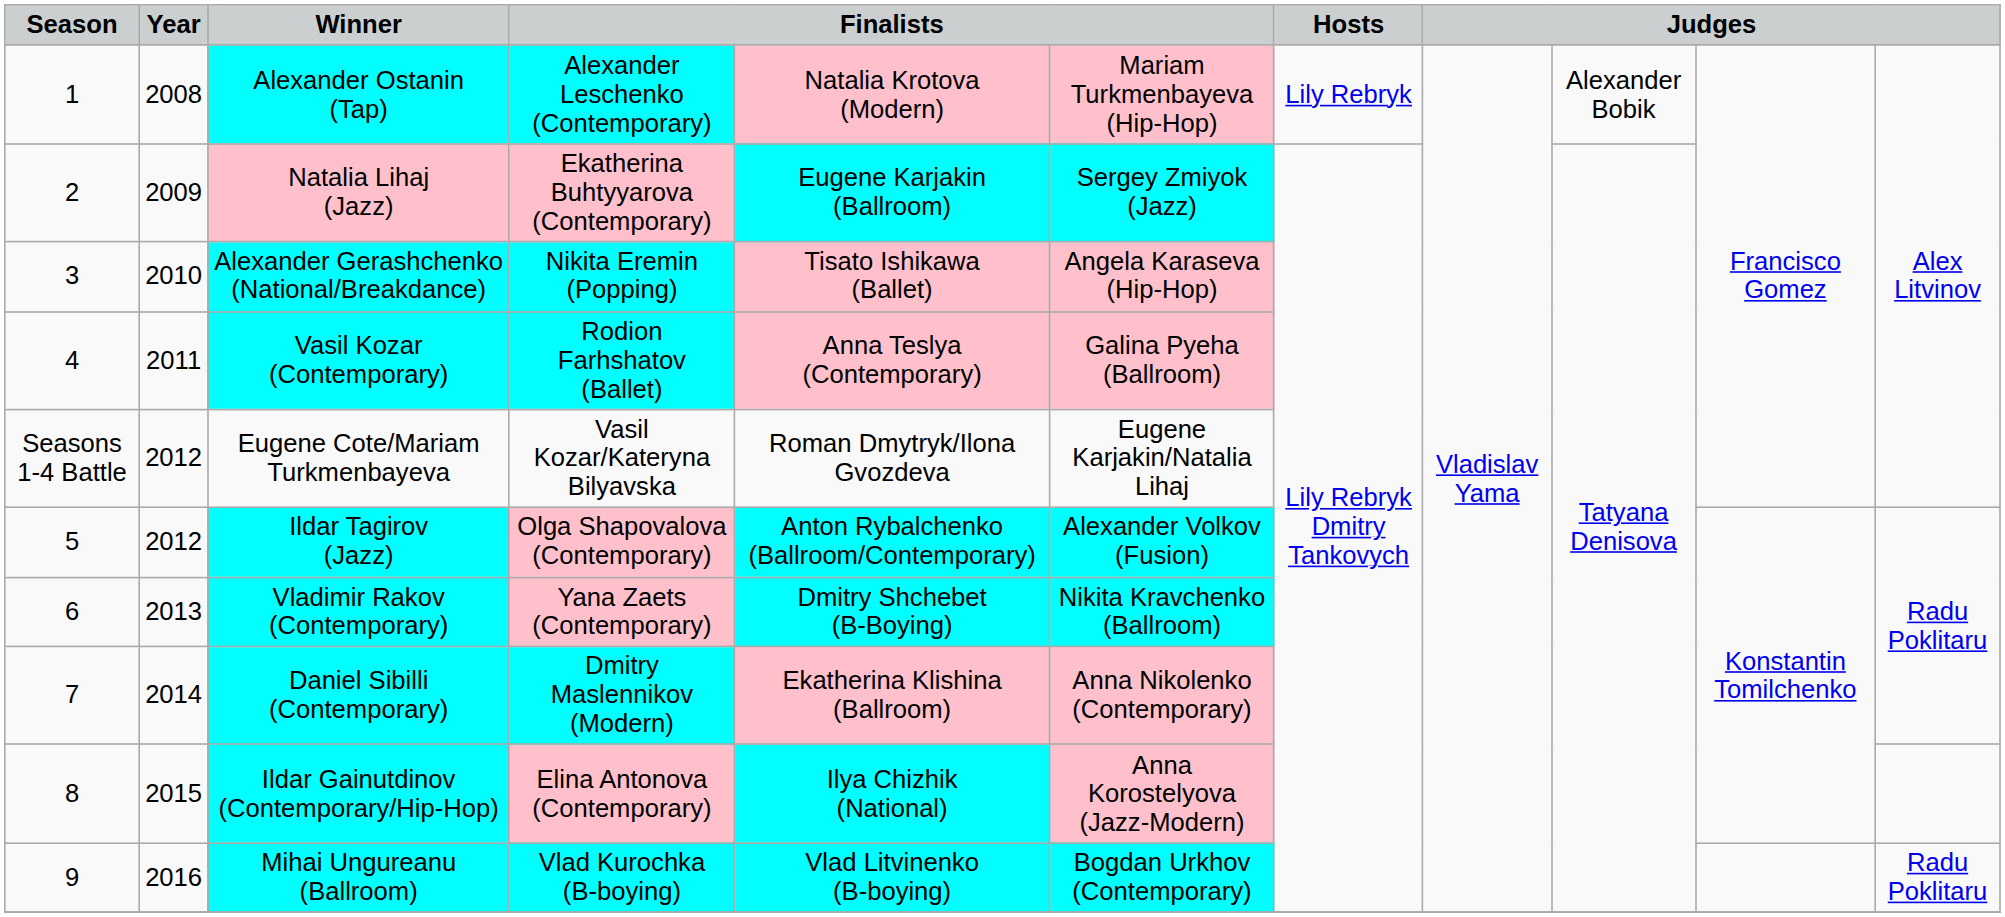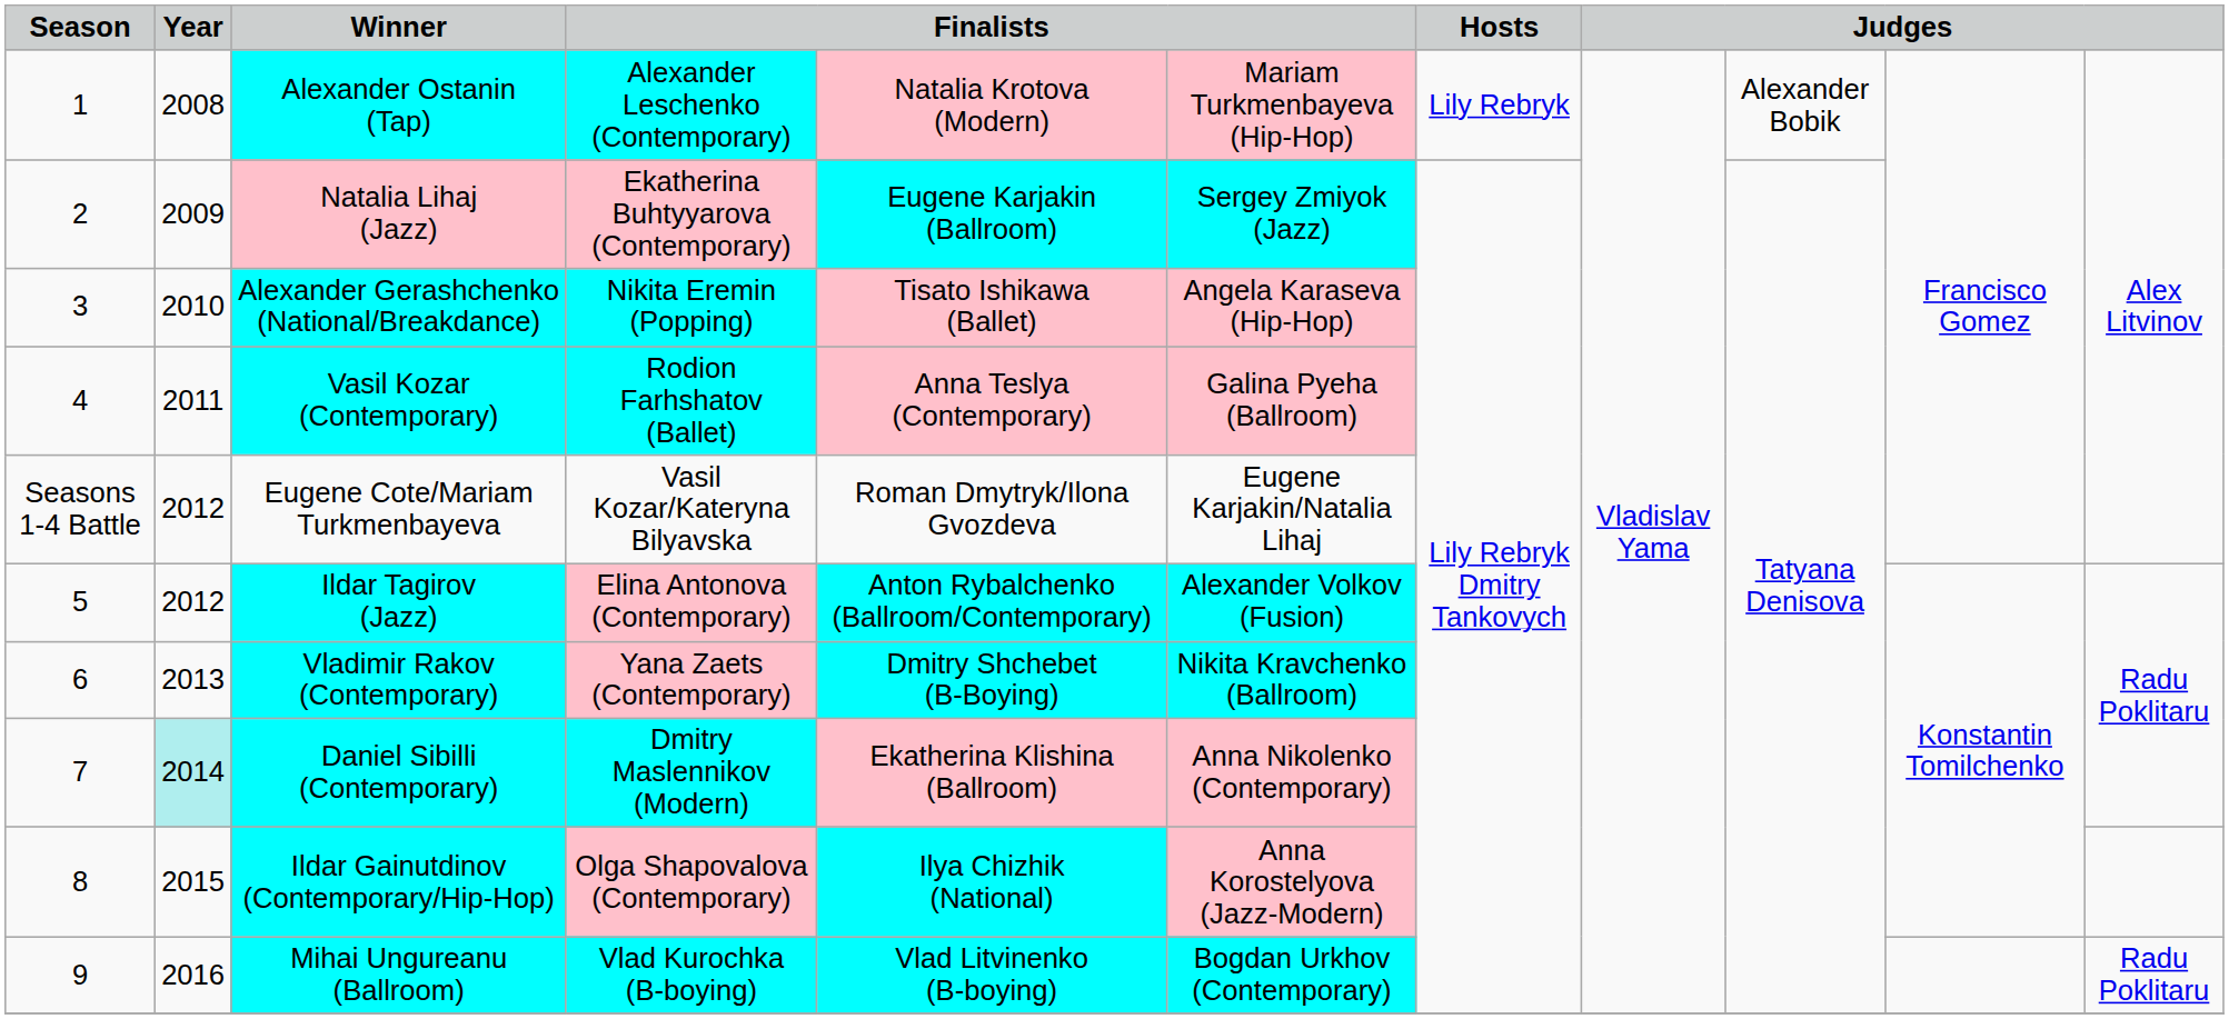 <table class="wikitable" style="text-align: center;" "width="100%">
 <tr>
 <th scope="col" style="background-color:#cccfcf;">Season</th>
 <th scope="col" style="background-color:#cccfcf;">Year</th>
 <th scope="col" style="background-color:#cccfcf;">Winner</th>
 <th colspan="3" scope="col" style="background-color:#cccfcf;">Finalists</th>
 <th scope="col" style="background-color:#cccfcf;">Hosts</th>
 <th Colspan=4 scope="col" style="background-color:#cccfcf;">Judges</th>
 </tr>
 <tr>
 <td>1</td>
 <td>2008</td>
 <td bgcolor="cyan">Alexander Ostanin <br> (Tap)</td>
 <td bgcolor="cyan">Alexander Leschenko <br> (Contemporary)</td>
 <td bgcolor="pink">Natalia Krotova <br> (Modern)</td>
 <td bgcolor="pink">Mariam Turkmenbayeva <br> (Hip-Hop)</td>
 <td><a href='#'>Lily Rebryk</a></td>
 <td rowspan="10"><a href='#'>Vladislav Yama</a></td>
 <td>Alexander Bobik</td>
 <td rowspan="5"><a href='#'>Francisco Gomez</a></td>
 <td rowspan="5"><a href='#'>Alex Litvinov</a></td>
 </tr>
 <tr>
 <td>2</td>
 <td>2009</td>
 <td bgcolor="pink">Natalia Lihaj <br> (Jazz)</td>
 <td bgcolor="pink">Ekatherina Buhtyyarova <br> (Contemporary)</td>
 <td bgcolor="cyan">Eugene Karjakin <br> (Ballroom)</td>
 <td bgcolor="cyan">Sergey Zmiyok <br> (Jazz)</td>
 <td rowspan="9"><a href='#'>Lily Rebryk</a> <br> <a href='#'>Dmitry Tankovych</a></td>
 <td rowspan="9"><a href='#'>Tatyana Denisova</a></td>
 </tr>
 <tr>
 <td>3</td>
 <td>2010</td>
 <td bgcolor="cyan">Alexander Gerashchenko <br> (National/Breakdance)</td>
 <td bgcolor="cyan">Nikita Eremin <br> (Popping)</td>
 <td bgcolor="pink">Tisato Ishikawa <br> (Ballet)</td>
 <td bgcolor="pink">Angela Karaseva <br> (Hip-Hop)</td>
 </tr>
 <tr>
 <td>4</td>
 <td>2011</td>
 <td bgcolor="cyan">Vasil Kozar <br> (Contemporary)</td>
 <td bgcolor="cyan">Rodion Farhshatov <br> (Ballet)</td>
 <td bgcolor="pink">Anna Teslya <br> (Contemporary)</td>
 <td bgcolor="pink">Galina Pyeha <br> (Ballroom)</td>
 </tr>
 <tr>
 <td>Seasons 1-4 Battle</td>
 <td>2012</td>
 <td>Eugene Cote/Mariam Turkmenbayeva</td>
 <td>Vasil Kozar/Kateryna Bilyavska</td>
 <td>Roman Dmytryk/Ilona Gvozdeva</td>
 <td>Eugene Karjakin/Natalia Lihaj</td>
 </tr>
 <tr>
 <td>5</td>
 <td>2012</td>
 <td bgcolor="cyan">Ildar Tagirov <br> (Jazz)</td>
-<td bgcolor="pink">Olga Shapovalova <br> (Contemporary)</td>
+<td bgcolor="pink">Elina Antonova <br> (Contemporary)</td>
 <td bgcolor="cyan">Anton Rybalchenko <br> (Ballroom/Contemporary)</td>
 <td bgcolor="cyan">Alexander Volkov <br> (Fusion)</td>
 <td rowspan="4"><a href='#'>Konstantin Tomilchenko</a></td>
 <td rowspan="3"><a href='#'>Radu Poklitaru</a></td>
 </tr>
 <tr>
 <td>6</td>
 <td>2013</td>
 <td bgcolor="cyan">Vladimir Rakov <br> (Contemporary)</td>
 <td bgcolor="pink">Yana Zaets <br> (Contemporary)</td>
 <td bgcolor="cyan">Dmitry Shchebet <br> (B-Boying)</td>
 <td bgcolor="cyan">Nikita Kravchenko <br> (Ballroom)</td>
 </tr>
 <tr>
 <td>7</td>
-<td>2014</td>
+<td style="background: paleturquoise;">2014</td>
 <td bgcolor="cyan">Daniel Sibilli <br> (Contemporary)</td>
 <td bgcolor="cyan">Dmitry Maslennikov <br> (Modern)</td>
 <td bgcolor="pink">Ekatherina Klishina <br> (Ballroom)</td>
 <td bgcolor="pink">Anna Nikolenko <br> (Contemporary)</td>
 </tr>
 <tr>
 <td>8</td>
 <td>2015</td>
 <td bgcolor="cyan">Ildar Gainutdinov <br> (Contemporary/Hip-Hop)</td>
-<td bgcolor="pink">Elina Antonova <br> (Contemporary)</td>
+<td bgcolor="pink">Olga Shapovalova <br> (Contemporary)</td>
 <td bgcolor="cyan">Ilya Chizhik <br> (National)</td>
 <td bgcolor="pink">Anna Korostelyova <br> (Jazz-Modern)</td>
 </tr>
 <tr>
 <td>9</td>
 <td>2016</td>
 <td bgcolor="cyan">Mihai Ungureanu <br> (Ballroom)</td>
 <td bgcolor="cyan">Vlad Kurochka <br> (B-boying)</td>
 <td bgcolor="cyan">Vlad Litvinenko <br> (B-boying)</td>
 <td bgcolor="cyan">Bogdan Urkhov <br> (Contemporary)</td>
 <td></td>
 <td><a href='#'>Radu Poklitaru</a></td>
 </tr>
 <tr>
 </tr>
 </table>
